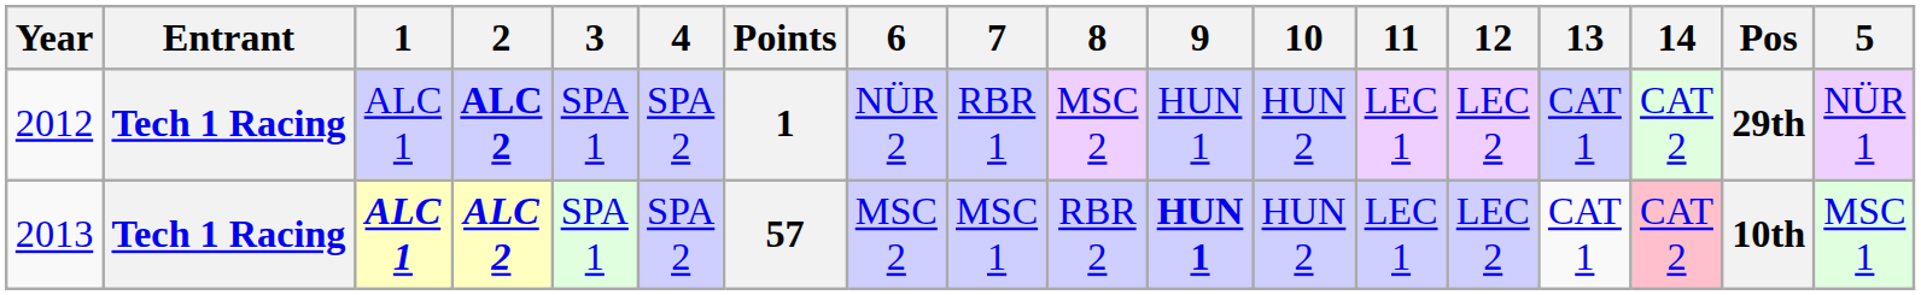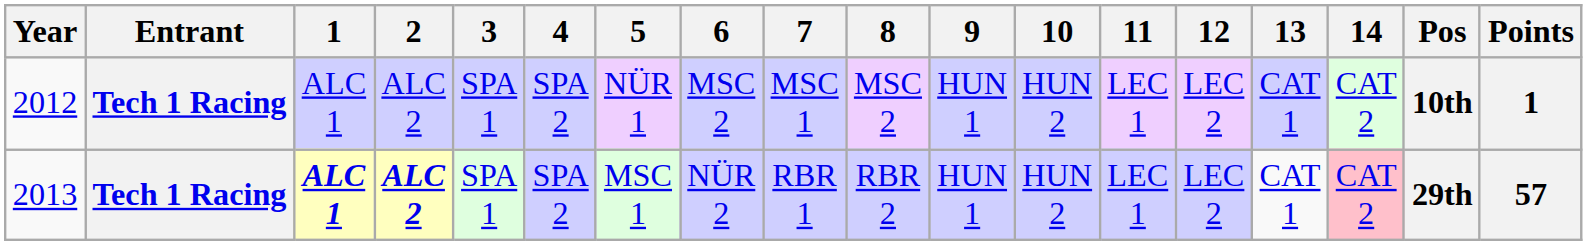 <table class="wikitable" style="text-align:center; font-size:85%">
 <tr>
 <th>Year</th>
 <th>Entrant</th>
 <th>1</th>
 <th>2</th>
 <th>3</th>
 <th>4</th>
-<th>Points</th>
+<th>5</th>
 <th>6</th>
 <th>7</th>
 <th>8</th>
 <th>9</th>
 <th>10</th>
 <th>11</th>
 <th>12</th>
 <th>13</th>
 <th>14</th>
 <th>Pos</th>
-<th>5</th>
+<th>Points</th>
 </tr>
 <tr>
 <td><a href='#'>2012</a></td>
 <th nowrap><a href='#'>Tech 1 Racing</a></th>
 <td style="background:#CFCFFF;"><a href='#'>ALC<br>1</a><br></td>
-<td style="background:#CFCFFF;"><strong><a href='#'>ALC<br>2</a><br></strong></td>
+<td style="background:#CFCFFF;"><a href='#'>ALC<br>2</a><br></td>
 <td style="background:#CFCFFF;"><a href='#'>SPA<br>1</a><br></td>
 <td style="background:#CFCFFF;"><a href='#'>SPA<br>2</a><br></td>
-<th>1</th>
-<td style="background:#CFCFFF;"><a href='#'>NÜR<br>2</a><br></td>
-<td style="background:#CFCFFF;"><a href='#'>RBR<br>1</a><br></td>
+<td style="background:#EFCFFF;"><a href='#'>NÜR<br>1</a><br></td>
+<td style="background:#CFCFFF;"><a href='#'>MSC<br>2</a><br></td>
+<td style="background:#CFCFFF;"><a href='#'>MSC<br>1</a><br></td>
 <td style="background:#EFCFFF;"><a href='#'>MSC<br>2</a><br></td>
 <td style="background:#CFCFFF;"><a href='#'>HUN<br>1</a><br></td>
 <td style="background:#CFCFFF;"><a href='#'>HUN<br>2</a><br></td>
 <td style="background:#EFCFFF;"><a href='#'>LEC<br>1</a><br></td>
 <td style="background:#EFCFFF;"><a href='#'>LEC<br>2</a><br></td>
 <td style="background:#CFCFFF;"><a href='#'>CAT<br>1</a><br></td>
 <td style="background:#DFFFDF;"><a href='#'>CAT<br>2</a><br></td>
-<th>29th</th>
-<td style="background:#EFCFFF;"><a href='#'>NÜR<br>1</a><br></td>
+<th>10th</th>
+<th>1</th>
 </tr>
 <tr>
 <td><a href='#'>2013</a></td>
 <th nowrap><a href='#'>Tech 1 Racing</a></th>
 <td style="background:#FFFFBF;"><strong><em><a href='#'>ALC<br>1</a></em></strong><br></td>
 <td style="background:#FFFFBF;"><strong><em><a href='#'>ALC<br>2</a></em></strong><br></td>
 <td style="background:#DFFFDF;"><a href='#'>SPA<br>1</a><br></td>
 <td style="background:#CFCFFF;"><a href='#'>SPA<br>2</a><br></td>
-<th>57</th>
-<td style="background:#CFCFFF;"><a href='#'>MSC<br>2</a><br></td>
-<td style="background:#CFCFFF;"><a href='#'>MSC<br>1</a><br></td>
+<td style="background:#DFFFDF;"><a href='#'>MSC<br>1</a><br></td>
+<td style="background:#CFCFFF;"><a href='#'>NÜR<br>2</a><br></td>
+<td style="background:#CFCFFF;"><a href='#'>RBR<br>1</a><br></td>
 <td style="background:#CFCFFF;"><a href='#'>RBR<br>2</a><br></td>
-<td style="background:#CFCFFF;"><strong><a href='#'>HUN<br>1</a><br></strong></td>
+<td style="background:#CFCFFF;"><a href='#'>HUN<br>1</a><br></td>
 <td style="background:#CFCFFF;"><a href='#'>HUN<br>2</a><br></td>
 <td style="background:#CFCFFF;"><a href='#'>LEC<br>1</a><br></td>
 <td style="background:#CFCFFF;"><a href='#'>LEC<br>2</a><br></td>
 <td><a href='#'>CAT<br>1</a></td>
 <td style="background: pink;"><a href='#'>CAT<br>2</a></td>
-<th>10th</th>
-<td style="background:#DFFFDF;"><a href='#'>MSC<br>1</a><br></td>
+<th>29th</th>
+<th>57</th>
 </tr>
 </table>
